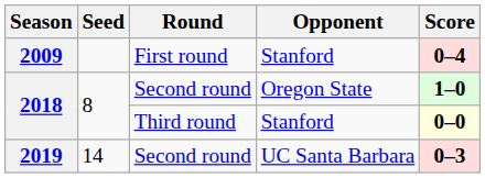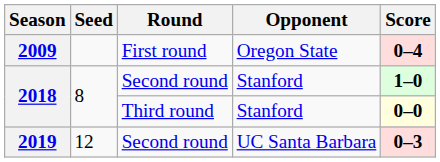 <table class="wikitable">
 <tr>
 <th>Season</th>
 <th>Seed</th>
 <th>Round</th>
 <th>Opponent</th>
 <th>Score</th>
 </tr>
 <tr>
 <th><a href='#'>2009</a></th>
 <td></td>
 <td><a href='#'>First round</a></td>
-<td><a href='#'>Stanford</a></td>
+<td><a href='#'>Oregon State</a></td>
 <td bgcolor="#ffdddd" style="text-align:center;"><strong>0–4</strong></td>
 </tr>
 <tr>
 <th rowspan="2"><a href='#'>2018</a></th>
 <td rowspan="2">8</td>
 <td><a href='#'>Second round</a></td>
-<td><a href='#'>Oregon State</a></td>
+<td><a href='#'>Stanford</a></td>
 <td bgcolor="#ddffdd" style="text-align:center;"><strong>1–0</strong></td>
 </tr>
 <tr>
 <td><a href='#'>Third round</a></td>
 <td><a href='#'>Stanford</a></td>
 <td bgcolor="#ffffdd" style="text-align:center;"><strong>0–0 </strong></td>
 </tr>
 <tr>
 <th><a href='#'>2019</a></th>
-<td>14</td>
+<td>12</td>
 <td><a href='#'>Second round</a></td>
 <td><a href='#'>UC Santa Barbara</a></td>
 <td bgcolor="#ffdddd" style="text-align:center;"><strong>0–3</strong></td>
 </tr>
 </table>
